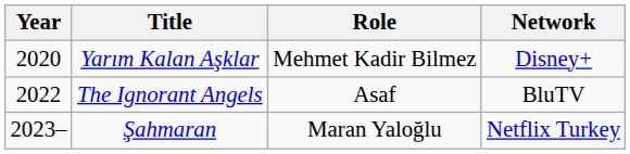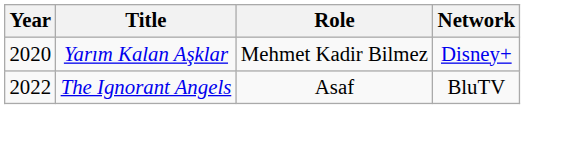 <table class="wikitable" style="text-align:center;">
 <tr>
 <th>Year</th>
 <th>Title</th>
 <th>Role</th>
 <th>Network</th>
 </tr>
 <tr>
 <td>2020</td>
 <td><em><a href='#'>Yarım Kalan Aşklar</a></em></td>
 <td>Mehmet Kadir Bilmez</td>
 <td><a href='#'>Disney+</a></td>
 </tr>
 <tr>
 <td>2022</td>
 <td><em><a href='#'>The Ignorant Angels</a></em></td>
 <td>Asaf</td>
 <td>BluTV</td>
 </tr>
-<tr>
-<td>2023–</td>
-<td><em><a href='#'>Şahmaran</a></em></td>
-<td>Maran Yaloğlu</td>
-<td><a href='#'>Netflix Turkey</a></td>
-</tr>
 </table>
